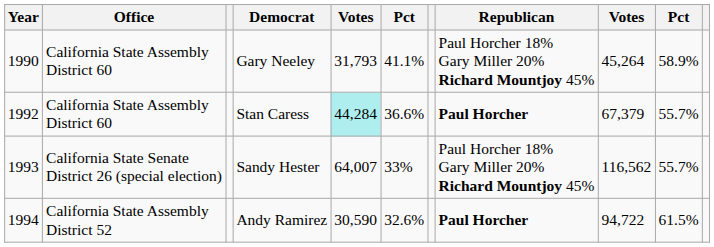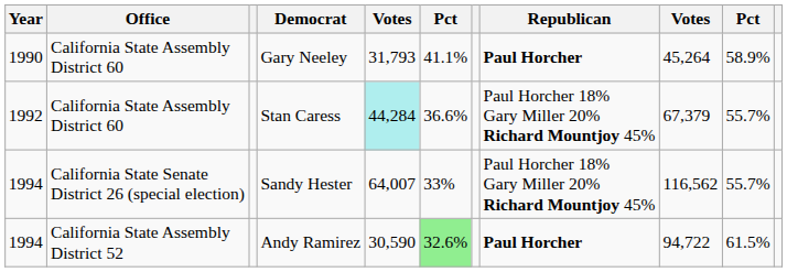 <table class="wikitable" style="margin:0.5em ; font-size:95%">
 <tr>
 <th>Year</th>
 <th>Office</th>
 <th></th>
 <th>Democrat</th>
 <th>Votes</th>
 <th>Pct</th>
 <th></th>
 <th>Republican</th>
 <th>Votes</th>
 <th>Pct</th>
 <th></th>
 </tr>
 <tr>
 <td>1990</td>
 <td>California State Assembly<br> District 60</td>
 <td></td>
 <td>Gary Neeley</td>
 <td>31,793</td>
 <td>41.1%</td>
 <td></td>
-<td>Paul Horcher 18% <br>Gary Miller 20%<br><strong>Richard Mountjoy</strong> 45%</td>
+<td><strong>Paul Horcher</strong></td>
 <td>45,264</td>
 <td>58.9%</td>
 <td></td>
 </tr>
 <tr>
 <td>1992</td>
 <td>California State Assembly<br> District 60</td>
 <td></td>
 <td>Stan Caress</td>
 <td style="background: paleturquoise;">44,284</td>
 <td>36.6%</td>
 <td></td>
-<td><strong>Paul Horcher</strong></td>
+<td>Paul Horcher 18% <br>Gary Miller 20%<br><strong>Richard Mountjoy</strong> 45%</td>
 <td>67,379</td>
 <td>55.7%</td>
 <td></td>
 </tr>
 <tr>
-<td>1993</td>
+<td>1994</td>
 <td>California State Senate<br> District 26 (special election)</td>
 <td></td>
 <td>Sandy Hester</td>
 <td>64,007</td>
 <td>33%</td>
 <td></td>
 <td>Paul Horcher 18% <br>Gary Miller 20%<br><strong>Richard Mountjoy</strong> 45%</td>
 <td>116,562</td>
 <td>55.7%</td>
 <td></td>
 </tr>
 <tr>
 <td>1994</td>
 <td>California State Assembly<br> District 52</td>
 <td></td>
 <td>Andy Ramirez</td>
 <td>30,590</td>
-<td>32.6%</td>
+<td style="background: lightgreen;">32.6%</td>
 <td></td>
 <td><strong>Paul Horcher</strong></td>
 <td>94,722</td>
 <td>61.5%</td>
 <td></td>
 </tr>
 </table>
